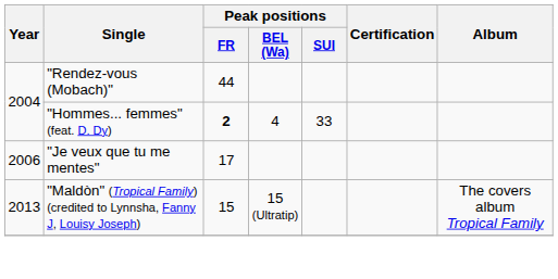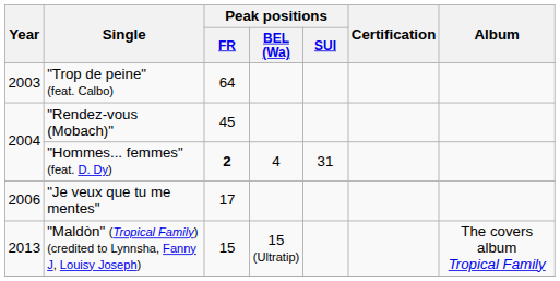 <table class="wikitable">
 <tr>
 <th align="center" rowspan="2" width="10">Year</th>
 <th align="center" rowspan="2" width="170">Single</th>
 <th align="center" colspan="3" width="30">Peak positions</th>
 <th align="center" rowspan="2" width="40">Certification</th>
 <th align="center" rowspan="2" width="120">Album</th>
 </tr>
 <tr>
 <th scope="col" style="width:3em;font-size:90%;"><a href='#'>FR</a><br></th>
 <th scope="col" style="width:3em;font-size:90%;"><a href='#'>BEL <br>(Wa)</a><br></th>
 <th scope="col" style="width:3em;font-size:90%;"><a href='#'>SUI</a><br></th>
 </tr>
 <tr>
+<td align="center" rowspan="1">2003</td>
+<td>"Trop de peine"<br><small>(feat. Calbo)</small></td>
+<td align="center">64</td>
+<td align="center"></td>
+<td align="center"></td>
+<td align="center"></td>
+<td align="center"></td>
+</tr>
+<tr>
 <td align="center" rowspan="2">2004</td>
 <td>"Rendez-vous (Mobach)"</td>
-<td align="center">44</td>
+<td align="center">45</td>
 <td align="center"></td>
 <td align="center"></td>
 <td align="center"></td>
 <td align="center"></td>
 </tr>
 <tr>
 <td>"Hommes... femmes"<br><small>(feat. <a href='#'>D. Dy</a>)</small></td>
 <td align="center"><strong>2</strong></td>
 <td align="center">4</td>
-<td align="center">33</td>
+<td align="center">31</td>
 <td align="center"></td>
 <td align="center"></td>
 </tr>
 <tr>
 <td align="center" rowspan="1">2006</td>
 <td>"Je veux que tu me mentes"</td>
 <td align="center">17</td>
 <td align="center"></td>
 <td align="center"></td>
 <td align="center"></td>
 <td align="center"></td>
 </tr>
 <tr>
 <td align="center" rowspan="1">2013</td>
 <td>"Maldòn" <small>(<em><a href='#'>Tropical Family</a></em>)</small><br><small>(credited to Lynnsha, <a href='#'>Fanny J</a>, <a href='#'>Louisy Joseph</a>)</small></td>
 <td align="center">15</td>
 <td align="center">15<br><small>(Ultratip)</small></td>
 <td align="center"></td>
 <td align="center"></td>
 <td align="center">The covers album <br><em><a href='#'>Tropical Family</a></em></td>
 </tr>
 <tr>
 </tr>
 </table>
